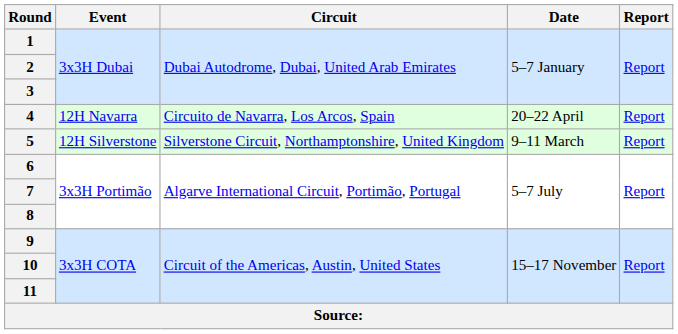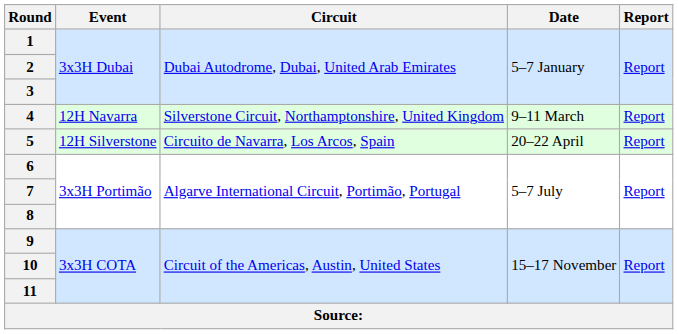 <table class="wikitable" style="font-size: 85%;">
 <tr>
 <th>Round</th>
 <th>Event</th>
 <th>Circuit</th>
 <th>Date</th>
 <th>Report</th>
 </tr>
 <tr bgcolor=#D0E7FF>
 <th>1</th>
 <td rowspan=3><a href='#'>3x3H Dubai</a></td>
 <td rowspan=3> <a href='#'>Dubai Autodrome</a>, <a href='#'>Dubai</a>, <a href='#'>United Arab Emirates</a></td>
 <td rowspan=3>5–7 January</td>
 <td rowspan=3><a href='#'>Report</a></td>
 </tr>
 <tr bgcolor=#D0E7FF>
 <th>2</th>
 </tr>
 <tr bgcolor=#D0E7FF>
 <th>3</th>
 </tr>
 <tr bgcolor=#DFFFDF>
 <th>4</th>
 <td><a href='#'>12H Navarra</a></td>
-<td> <a href='#'>Circuito de Navarra</a>, <a href='#'>Los Arcos</a>, <a href='#'>Spain</a></td>
-<td>20–22 April</td>
+<td> <a href='#'>Silverstone Circuit</a>, <a href='#'>Northamptonshire</a>, <a href='#'>United Kingdom</a></td>
+<td>9–11 March</td>
 <td><a href='#'>Report</a></td>
 </tr>
 <tr bgcolor=#DFFFDF>
 <th>5</th>
 <td><a href='#'>12H Silverstone</a></td>
-<td> <a href='#'>Silverstone Circuit</a>, <a href='#'>Northamptonshire</a>, <a href='#'>United Kingdom</a></td>
-<td>9–11 March</td>
+<td> <a href='#'>Circuito de Navarra</a>, <a href='#'>Los Arcos</a>, <a href='#'>Spain</a></td>
+<td>20–22 April</td>
 <td><a href='#'>Report</a></td>
 </tr>
 <tr bgcolor=#FFFFFF>
 <th>6</th>
 <td rowspan=3><a href='#'>3x3H Portimão</a></td>
 <td rowspan=3> <a href='#'>Algarve International Circuit</a>, <a href='#'>Portimão</a>, <a href='#'>Portugal</a></td>
 <td rowspan=3>5–7 July</td>
 <td rowspan=3><a href='#'>Report</a></td>
 </tr>
 <tr bgcolor=#FFFFFF>
 <th>7</th>
 </tr>
 <tr bgcolor=#FFFFFF>
 <th>8</th>
 </tr>
 <tr bgcolor=#D0E7FF>
 <th>9</th>
 <td rowspan=3><a href='#'>3x3H COTA</a></td>
 <td rowspan=3> <a href='#'>Circuit of the Americas</a>, <a href='#'>Austin</a>, <a href='#'>United States</a></td>
 <td rowspan=3>15–17 November</td>
 <td rowspan=3><a href='#'>Report</a></td>
 </tr>
 <tr bgcolor=#D0E7FF>
 <th>10</th>
 </tr>
 <tr bgcolor=#D0E7FF>
 <th>11</th>
 </tr>
 <tr>
 <th colspan=7>Source:</th>
 </tr>
 </table>
